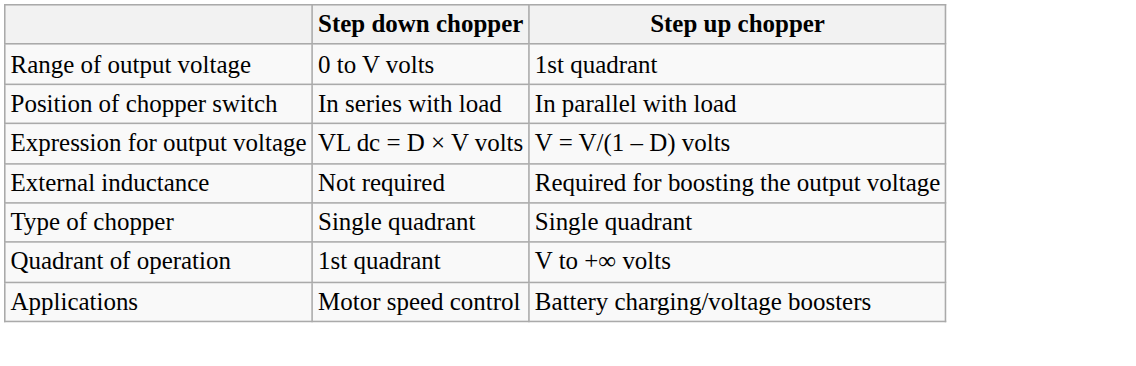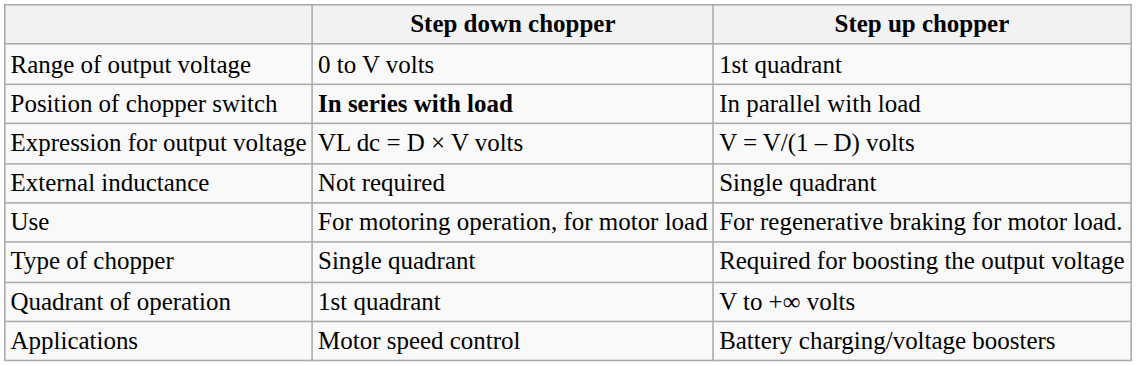 <table class="wikitable">
 <tr>
 <th></th>
 <th>Step down chopper</th>
 <th>Step up chopper</th>
 </tr>
 <tr>
 <td>Range of output voltage</td>
 <td>0 to V volts</td>
 <td>1st quadrant</td>
 </tr>
 <tr>
 <td>Position of chopper switch</td>
-<td>In series with load</td>
+<td><strong>In series with load</strong></td>
 <td>In parallel with load</td>
 </tr>
 <tr>
 <td>Expression for output voltage</td>
 <td>VL dc = D × V volts</td>
 <td>V = V/(1 – D) volts</td>
 </tr>
 <tr>
 <td>External inductance</td>
 <td>Not required</td>
-<td>Required for boosting the output voltage</td>
+<td>Single quadrant</td>
+</tr>
+<tr>
+<td>Use</td>
+<td>For motoring operation, for motor load</td>
+<td>For regenerative braking for motor load.</td>
 </tr>
 <tr>
 <td>Type of chopper</td>
 <td>Single quadrant</td>
-<td>Single quadrant</td>
+<td>Required for boosting the output voltage</td>
 </tr>
 <tr>
 <td>Quadrant of operation</td>
 <td>1st quadrant</td>
 <td>V to +∞ volts</td>
 </tr>
 <tr>
 <td>Applications</td>
 <td>Motor speed control</td>
 <td>Battery charging/voltage boosters</td>
 </tr>
 </table>
